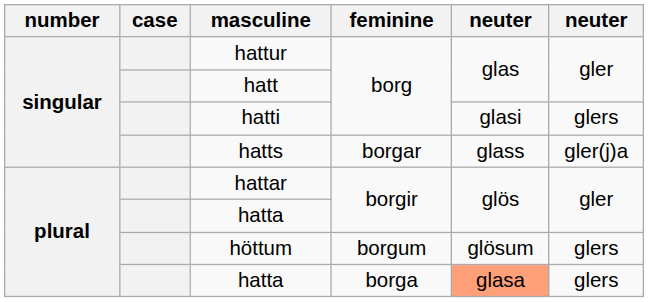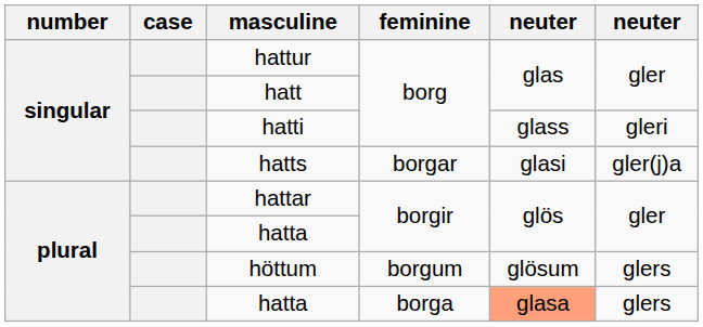 <table class="wikitable" style="text-align: center;" width=500px>
 <tr>
 <th>number</th>
 <th>case</th>
 <th>masculine</th>
 <th>feminine</th>
 <th>neuter</th>
 <th>neuter</th>
 </tr>
 <tr>
 <th rowspan=4>singular</th>
 <th></th>
 <td>hattur</td>
 <td rowspan="3">borg</td>
 <td rowspan="2">glas</td>
 <td rowspan="2">gler</td>
 </tr>
 <tr>
 <th></th>
 <td>hatt</td>
 </tr>
 <tr>
 <th></th>
 <td>hatti</td>
-<td>glasi</td>
-<td>glers</td>
+<td>glass</td>
+<td>gleri</td>
 </tr>
 <tr>
 <th></th>
 <td>hatts</td>
 <td>borgar</td>
-<td>glass</td>
+<td>glasi</td>
 <td>gler(j)a</td>
 </tr>
 <tr>
 <th rowspan=4>plural</th>
 <th></th>
 <td>hattar</td>
 <td rowspan="2">borgir</td>
 <td rowspan="2">glös</td>
 <td rowspan="2">gler</td>
 </tr>
 <tr>
 <th></th>
 <td>hatta</td>
 </tr>
 <tr>
 <th></th>
 <td>höttum</td>
 <td>borgum</td>
 <td>glösum</td>
 <td>glers</td>
 </tr>
 <tr>
 <th></th>
 <td>hatta</td>
 <td>borga</td>
 <td style="background: lightsalmon;">glasa</td>
 <td>glers</td>
 </tr>
 </table>
